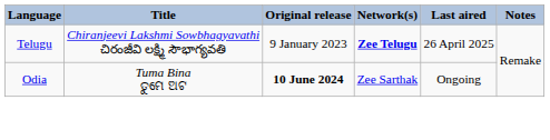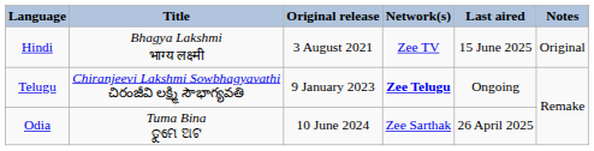 <table class="wikitable" style="text-align:center;">
 <tr>
 <th style="background:LightSteelBlue;">Language</th>
 <th style="background:LightSteelBlue;">Title</th>
 <th style="background:LightSteelBlue;">Original release</th>
 <th style="background:LightSteelBlue;">Network(s)</th>
 <th style="background:LightSteelBlue;">Last aired</th>
 <th style="background:LightSteelBlue;">Notes</th>
 </tr>
 <tr>
+<td><a href='#'>Hindi</a></td>
+<td><em>Bhagya Lakshmi</em> <br> भाग्य लक्ष्मी</td>
+<td>3 August 2021</td>
+<td><a href='#'>Zee TV</a></td>
+<td>15 June 2025</td>
+<td>Original</td>
+</tr>
+<tr>
 <td><a href='#'>Telugu</a></td>
 <td><em><a href='#'>Chiranjeevi Lakshmi Sowbhagyavathi</a></em> <br> చిరంజీవి లక్ష్మి సౌభాగ్యవతి</td>
 <td>9 January 2023</td>
 <td><strong><a href='#'>Zee Telugu</a></strong></td>
-<td>26 April 2025</td>
+<td>Ongoing</td>
 <td rowspan="2">Remake</td>
 </tr>
 <tr>
 <td><a href='#'>Odia</a></td>
 <td><em>Tuma Bina</em> <br> ତୁମେ ଅଟ</td>
-<td><strong>10 June 2024</strong></td>
+<td>10 June 2024</td>
 <td><a href='#'>Zee Sarthak</a></td>
-<td>Ongoing</td>
+<td>26 April 2025</td>
 </tr>
 </table>
